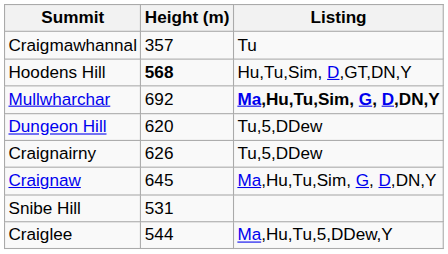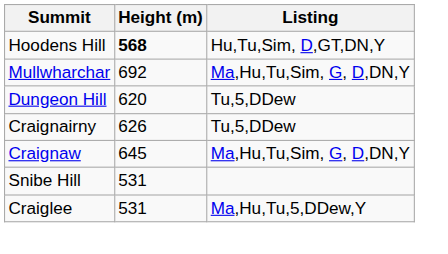 <table class="wikitable sortable">
 <tr>
 <th>Summit</th>
 <th>Height (m)</th>
 <th>Listing</th>
-</tr>
-<tr>
-<td>Craigmawhannal</td>
-<td>357</td>
-<td>Tu</td>
 </tr>
 <tr>
 <td>Hoodens Hill</td>
 <td><strong>568</strong></td>
 <td>Hu,Tu,Sim, <a href='#'>D</a>,GT,DN,Y</td>
 </tr>
 <tr>
 <td><a href='#'>Mullwharchar</a></td>
 <td>692</td>
-<td><strong><a href='#'>Ma</a>,Hu,Tu,Sim, <a href='#'>G</a>, <a href='#'>D</a>,DN,Y</strong></td>
+<td><a href='#'>Ma</a>,Hu,Tu,Sim, <a href='#'>G</a>, <a href='#'>D</a>,DN,Y</td>
 </tr>
 <tr>
 <td><a href='#'>Dungeon Hill</a></td>
 <td>620</td>
 <td>Tu,5,DDew</td>
 </tr>
 <tr>
 <td>Craignairny</td>
 <td>626</td>
 <td>Tu,5,DDew</td>
 </tr>
 <tr>
 <td><a href='#'>Craignaw</a></td>
 <td>645</td>
 <td><a href='#'>Ma</a>,Hu,Tu,Sim, <a href='#'>G</a>, <a href='#'>D</a>,DN,Y</td>
 </tr>
 <tr>
 <td>Snibe Hill</td>
 <td>531</td>
 <td></td>
 </tr>
 <tr>
 <td>Craiglee</td>
-<td>544</td>
+<td>531</td>
 <td><a href='#'>Ma</a>,Hu,Tu,5,DDew,Y</td>
 </tr>
 </table>
